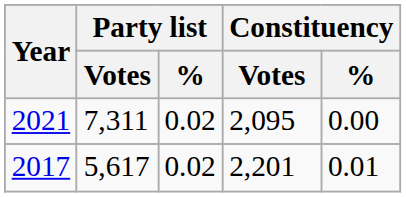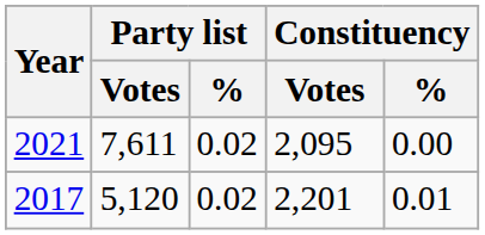 <table class="wikitable">
 <tr>
 <th rowspan="2">Year</th>
 <th colspan="2"><strong>Party list</strong></th>
 <th colspan="2"><strong>Constituency</strong></th>
 </tr>
 <tr>
 <th>Votes</th>
 <th>%</th>
 <th>Votes</th>
 <th>%</th>
 </tr>
 <tr>
 <td><a href='#'>2021</a></td>
-<td>7,311</td>
+<td>7,611</td>
 <td>0.02</td>
 <td>2,095</td>
 <td>0.00</td>
 </tr>
 <tr>
 <td><a href='#'>2017</a></td>
-<td>5,617</td>
+<td>5,120</td>
 <td>0.02</td>
 <td>2,201</td>
 <td>0.01</td>
 </tr>
 </table>
